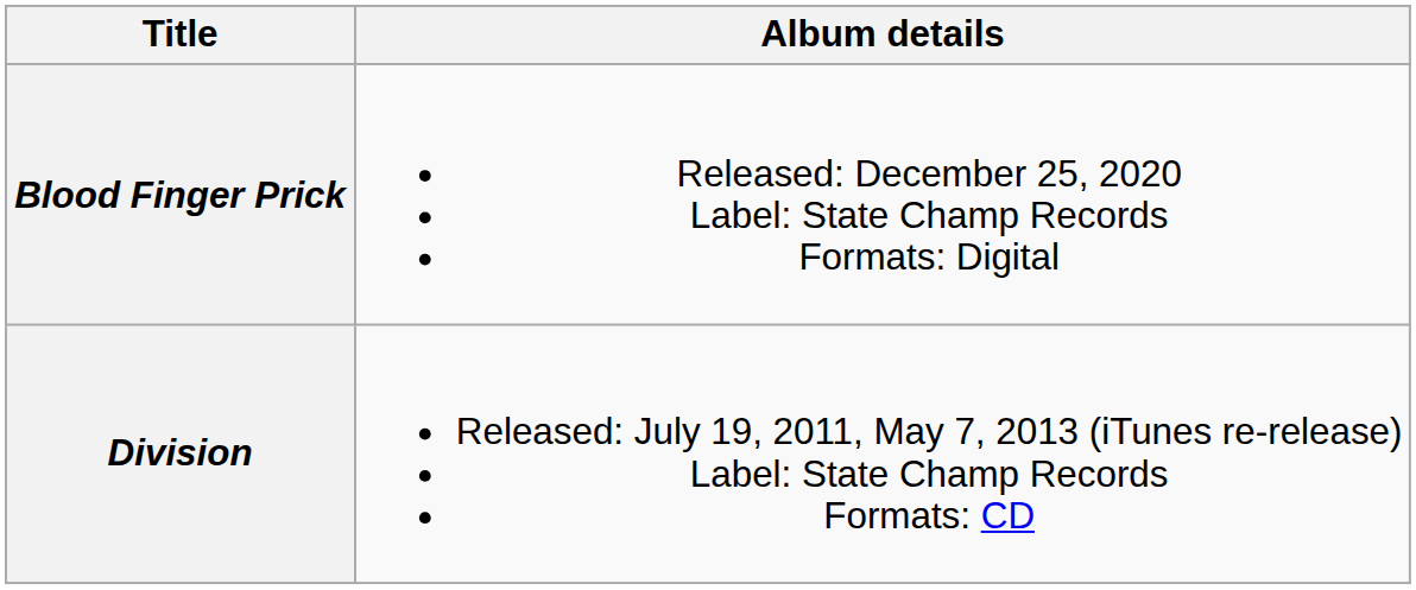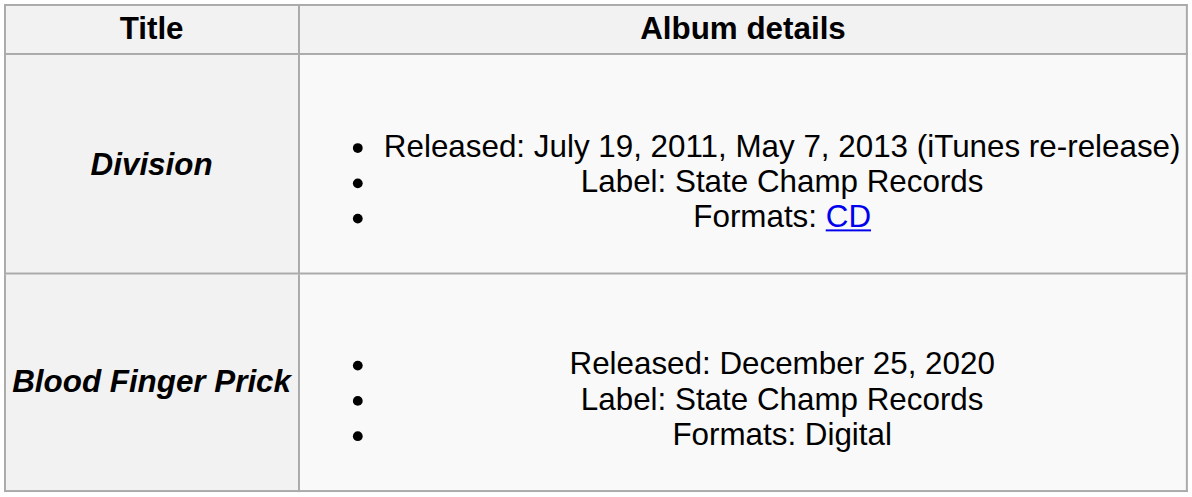 <table class="wikitable plainrowheaders" style="text-align:center;">
 <tr>
 <th scope="col">Title</th>
 <th scope="col">Album details</th>
 </tr>
 <tr>
+<th scope="row"><em>Division</em></th>
+<td><br><ul><li>Released: July 19, 2011, May 7, 2013 (iTunes re-release)</li><li>Label: State Champ Records</li><li>Formats: <a href='#'>CD</a></li></ul></td>
+</tr>
+<tr>
 <th scope="row"><em>Blood Finger Prick</em></th>
 <td><br><ul><li>Released: December 25, 2020</li><li>Label: State Champ Records</li><li>Formats: Digital</li></ul></td>
 </tr>
-<tr>
-<th scope="row"><em>Division</em></th>
-<td><br><ul><li>Released: July 19, 2011, May 7, 2013 (iTunes re-release)</li><li>Label: State Champ Records</li><li>Formats: <a href='#'>CD</a></li></ul></td>
-</tr>
 </table>
